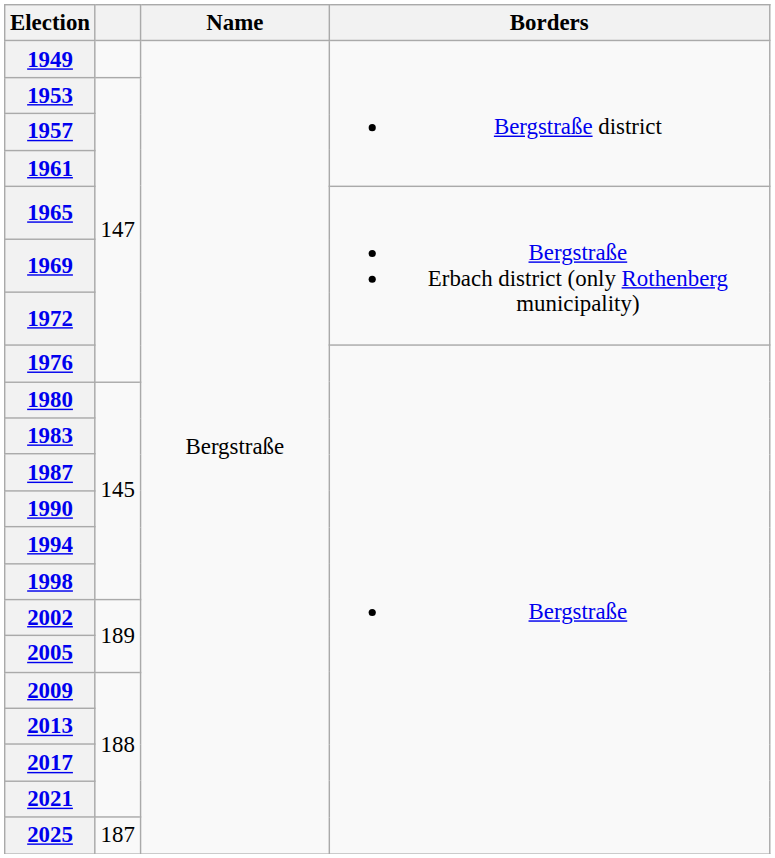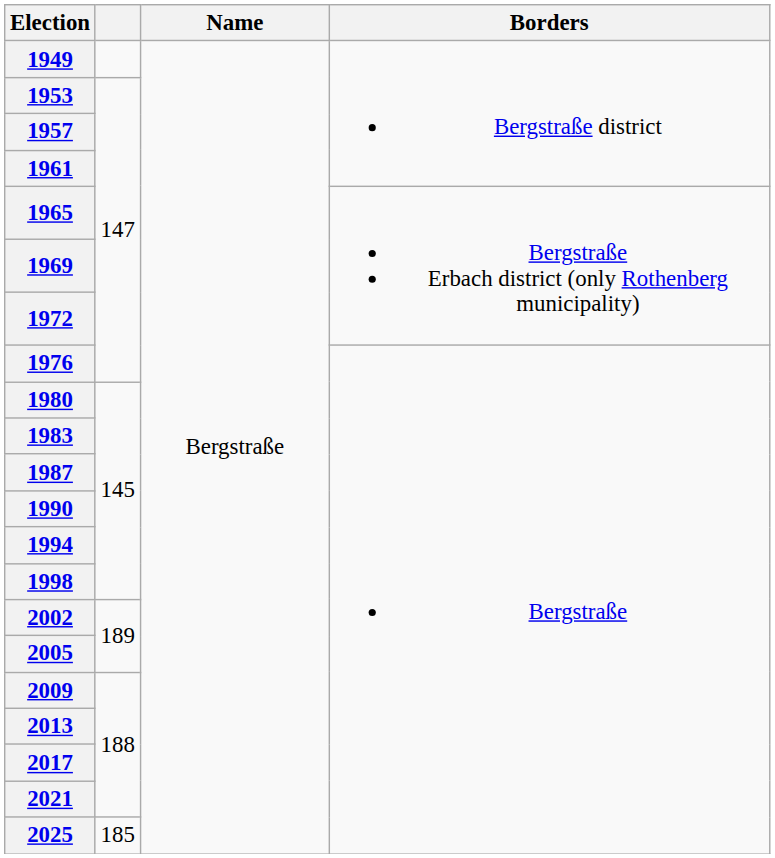 <table class=wikitable style="text-align:center">
 <tr>
 <th>Election</th>
 <th></th>
 <th width=125px>Name</th>
 <th width=300px>Borders</th>
 </tr>
 <tr>
 <th><a href='#'>1949</a></th>
 <td></td>
 <td rowspan=21>Bergstraße</td>
 <td rowspan=4><br><ul><li><a href='#'>Bergstraße</a> district</li></ul></td>
 </tr>
 <tr>
 <th><a href='#'>1953</a></th>
 <td rowspan=7>147</td>
 </tr>
 <tr>
 <th><a href='#'>1957</a></th>
 </tr>
 <tr>
 <th><a href='#'>1961</a></th>
 </tr>
 <tr>
 <th><a href='#'>1965</a></th>
 <td rowspan=3><br><ul><li><a href='#'>Bergstraße</a></li><li>Erbach district (only <a href='#'>Rothenberg</a> municipality)</li></ul></td>
 </tr>
 <tr>
 <th><a href='#'>1969</a></th>
 </tr>
 <tr>
 <th><a href='#'>1972</a></th>
 </tr>
 <tr>
 <th><a href='#'>1976</a></th>
 <td rowspan=14><br><ul><li><a href='#'>Bergstraße</a></li></ul></td>
 </tr>
 <tr>
 <th><a href='#'>1980</a></th>
 <td rowspan=6>145</td>
 </tr>
 <tr>
 <th><a href='#'>1983</a></th>
 </tr>
 <tr>
 <th><a href='#'>1987</a></th>
 </tr>
 <tr>
 <th><a href='#'>1990</a></th>
 </tr>
 <tr>
 <th><a href='#'>1994</a></th>
 </tr>
 <tr>
 <th><a href='#'>1998</a></th>
 </tr>
 <tr>
 <th><a href='#'>2002</a></th>
 <td rowspan=2>189</td>
 </tr>
 <tr>
 <th><a href='#'>2005</a></th>
 </tr>
 <tr>
 <th><a href='#'>2009</a></th>
 <td rowspan=4>188</td>
 </tr>
 <tr>
 <th><a href='#'>2013</a></th>
 </tr>
 <tr>
 <th><a href='#'>2017</a></th>
 </tr>
 <tr>
 <th><a href='#'>2021</a></th>
 </tr>
 <tr>
 <th><a href='#'>2025</a></th>
-<td>187</td>
+<td>185</td>
 </tr>
 </table>
